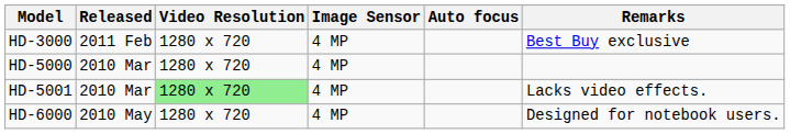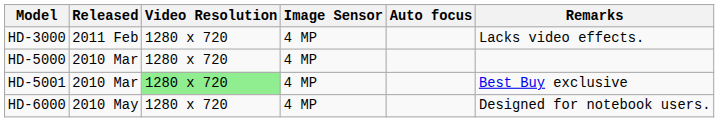 <table class="wikitable sortable">
 <tr>
 <th>Model</th>
 <th>Released</th>
 <th>Video Resolution</th>
 <th>Image Sensor</th>
 <th>Auto focus</th>
 <th>Remarks</th>
 </tr>
 <tr>
 <td>HD-3000</td>
 <td>2011 Feb</td>
 <td>1280 x 720</td>
 <td>4 MP</td>
 <td></td>
-<td><a href='#'>Best Buy</a> exclusive</td>
+<td>Lacks video effects.</td>
 </tr>
 <tr>
 <td>HD-5000</td>
 <td>2010 Mar</td>
 <td>1280 x 720</td>
 <td>4 MP</td>
 <td></td>
 <td></td>
 </tr>
 <tr>
 <td>HD-5001</td>
 <td>2010 Mar</td>
 <td style="background: lightgreen;">1280 x 720</td>
 <td>4 MP</td>
 <td></td>
-<td>Lacks video effects.</td>
+<td><a href='#'>Best Buy</a> exclusive</td>
 </tr>
 <tr>
 <td>HD-6000</td>
 <td>2010 May</td>
 <td>1280 x 720</td>
 <td>4 MP</td>
 <td></td>
 <td>Designed for notebook users.</td>
 </tr>
 </table>
